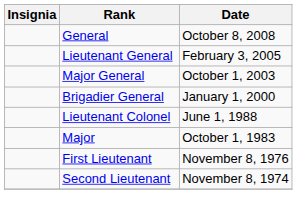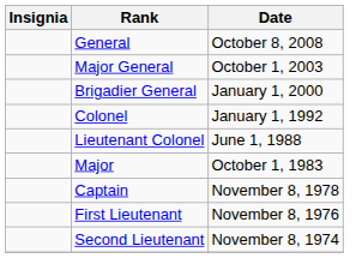 <table class="wikitable">
 <tr>
 <th>Insignia</th>
 <th>Rank</th>
 <th>Date</th>
 </tr>
 <tr>
 <td></td>
 <td><a href='#'>General</a></td>
 <td>October 8, 2008</td>
 </tr>
 <tr>
 <td></td>
-<td><a href='#'>Lieutenant General</a> </td>
-<td>February 3, 2005</td>
-</tr>
-<tr>
-<td></td>
 <td><a href='#'>Major General</a></td>
 <td>October 1, 2003</td>
 </tr>
 <tr>
 <td></td>
 <td><a href='#'>Brigadier General</a></td>
 <td>January 1, 2000</td>
 </tr>
 <tr>
 <td></td>
+<td><a href='#'>Colonel</a></td>
+<td>January 1, 1992</td>
+</tr>
+<tr>
+<td></td>
 <td><a href='#'>Lieutenant Colonel</a></td>
 <td>June 1, 1988</td>
 </tr>
 <tr>
 <td></td>
 <td><a href='#'>Major</a></td>
 <td>October 1, 1983</td>
+</tr>
+<tr>
+<td></td>
+<td><a href='#'>Captain</a></td>
+<td>November 8, 1978</td>
 </tr>
 <tr>
 <td></td>
 <td><a href='#'>First Lieutenant</a></td>
 <td>November 8, 1976</td>
 </tr>
 <tr>
 <td></td>
 <td><a href='#'>Second Lieutenant</a></td>
 <td>November 8, 1974</td>
 </tr>
 <tr>
 </tr>
 </table>
